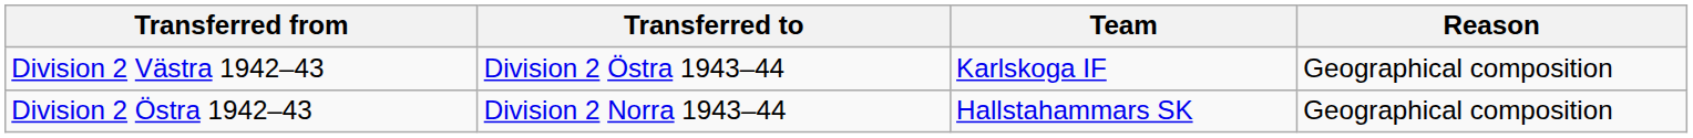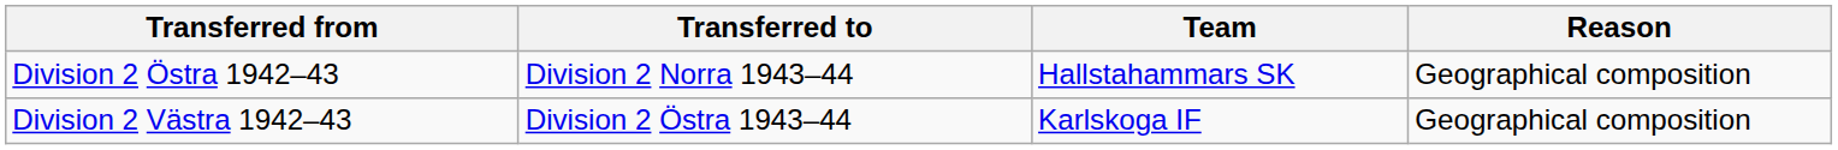 <table class="wikitable" style="text-align: left;">
 <tr>
 <th style="width: 275px;">Transferred from</th>
 <th style="width: 275px;">Transferred to</th>
 <th style="width: 200px;">Team</th>
 <th style="width: 225px;">Reason</th>
 </tr>
 <tr>
+<td><a href='#'>Division 2</a> <a href='#'>Östra</a> 1942–43</td>
+<td><a href='#'>Division 2</a> <a href='#'>Norra</a> 1943–44</td>
+<td><a href='#'>Hallstahammars SK</a></td>
+<td>Geographical composition</td>
+</tr>
+<tr>
 <td><a href='#'>Division 2</a> <a href='#'>Västra</a> 1942–43</td>
 <td><a href='#'>Division 2</a> <a href='#'>Östra</a> 1943–44</td>
 <td><a href='#'>Karlskoga IF</a></td>
 <td>Geographical composition</td>
 </tr>
-<tr>
-<td><a href='#'>Division 2</a> <a href='#'>Östra</a> 1942–43</td>
-<td><a href='#'>Division 2</a> <a href='#'>Norra</a> 1943–44</td>
-<td><a href='#'>Hallstahammars SK</a></td>
-<td>Geographical composition</td>
-</tr>
 </table>
